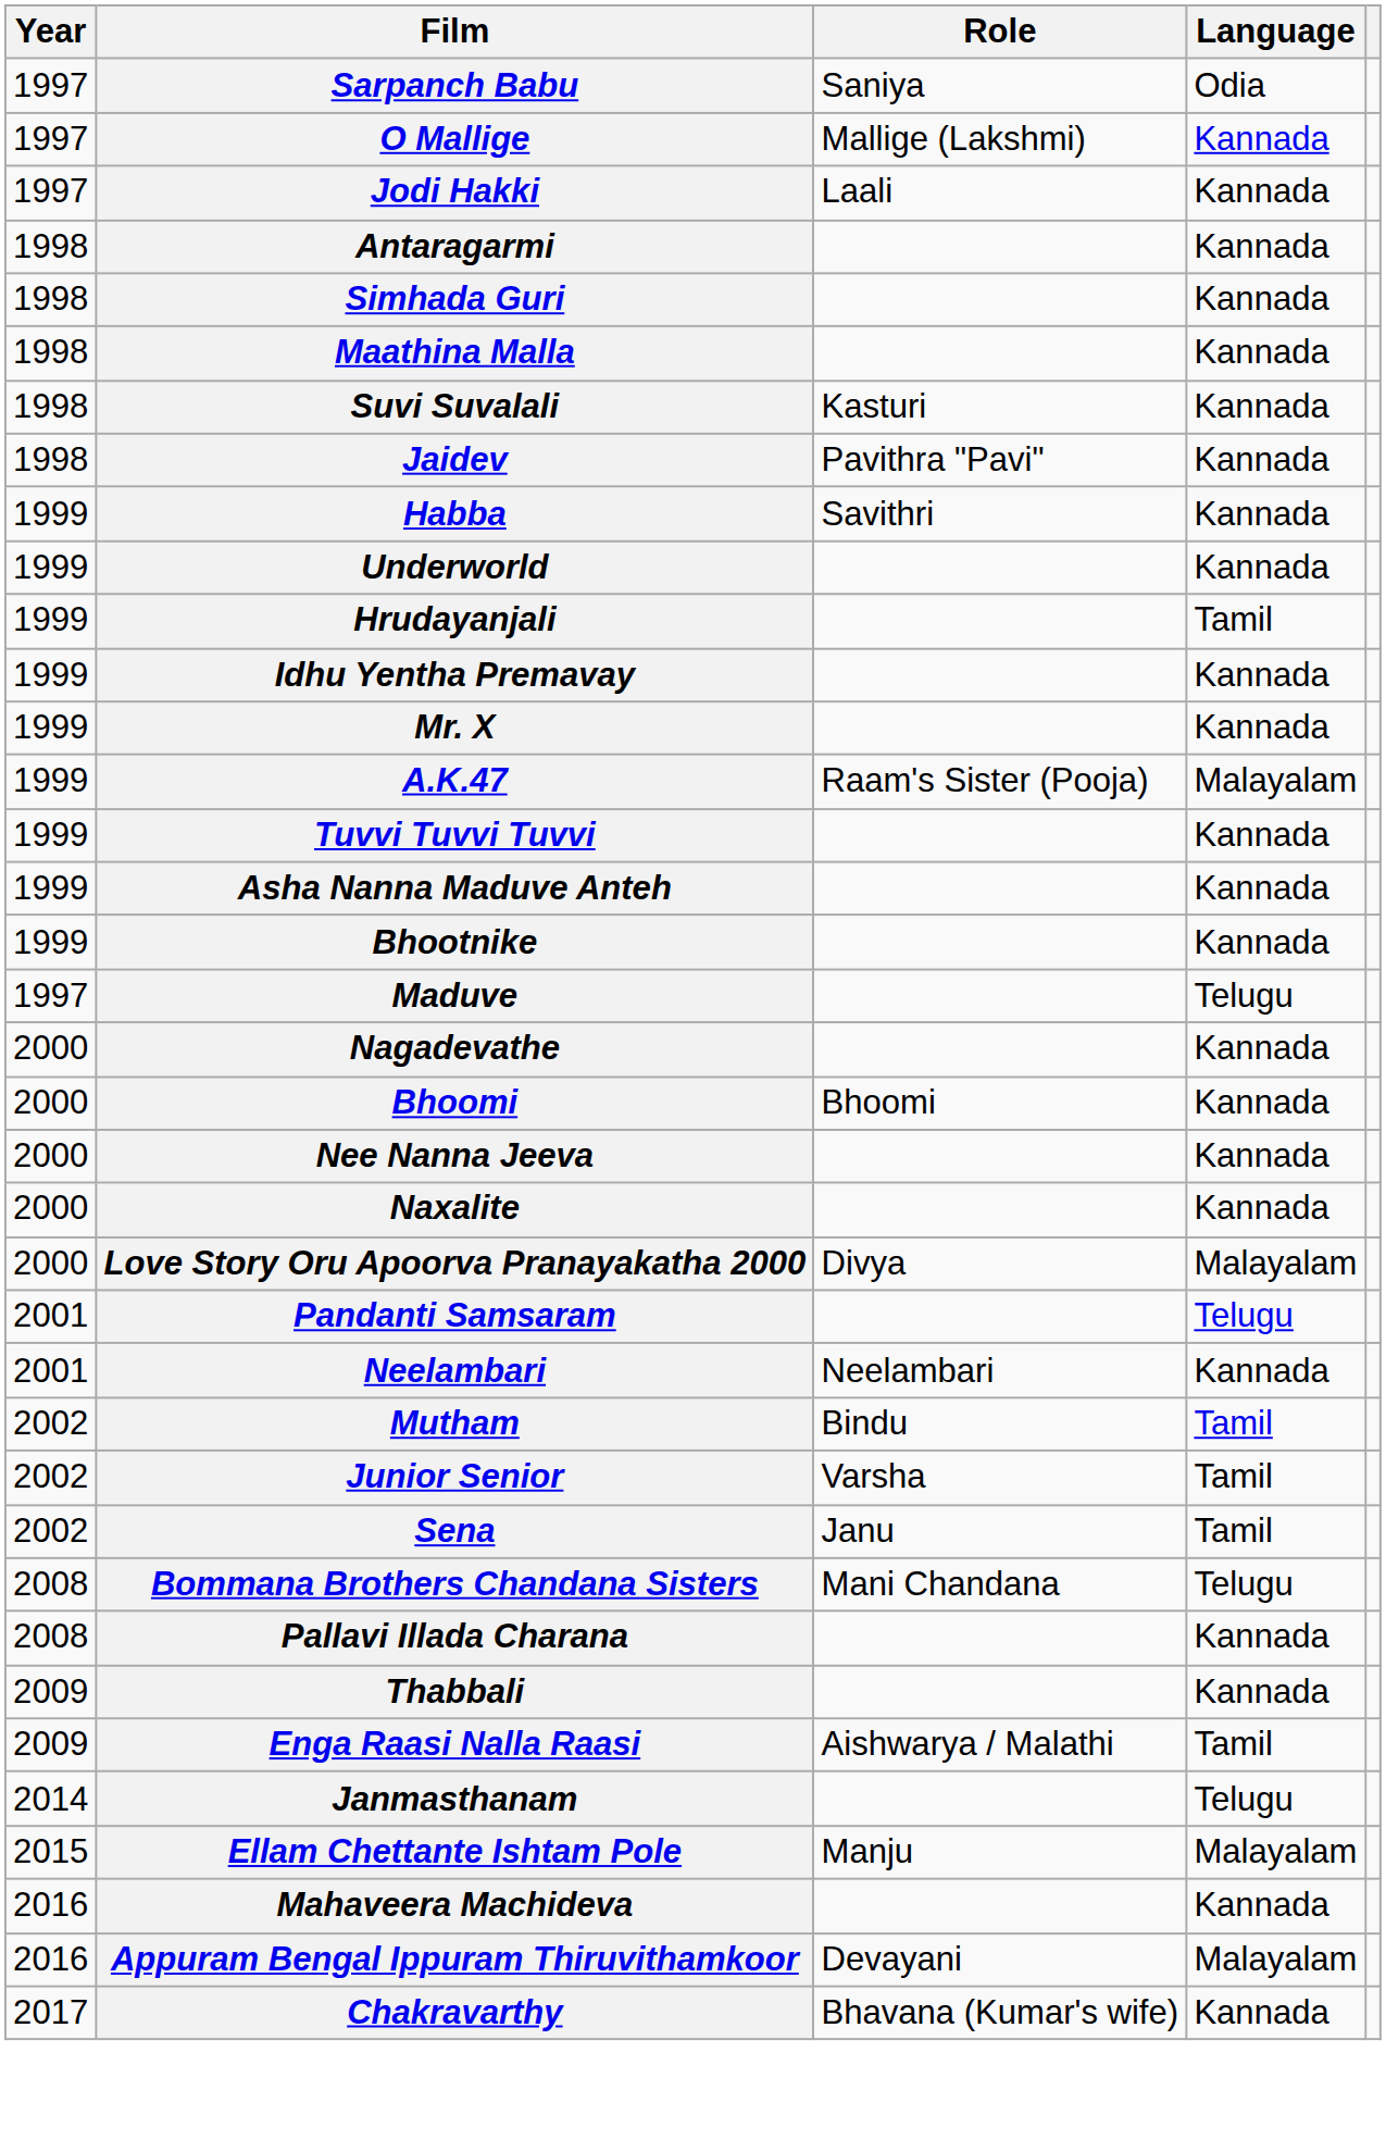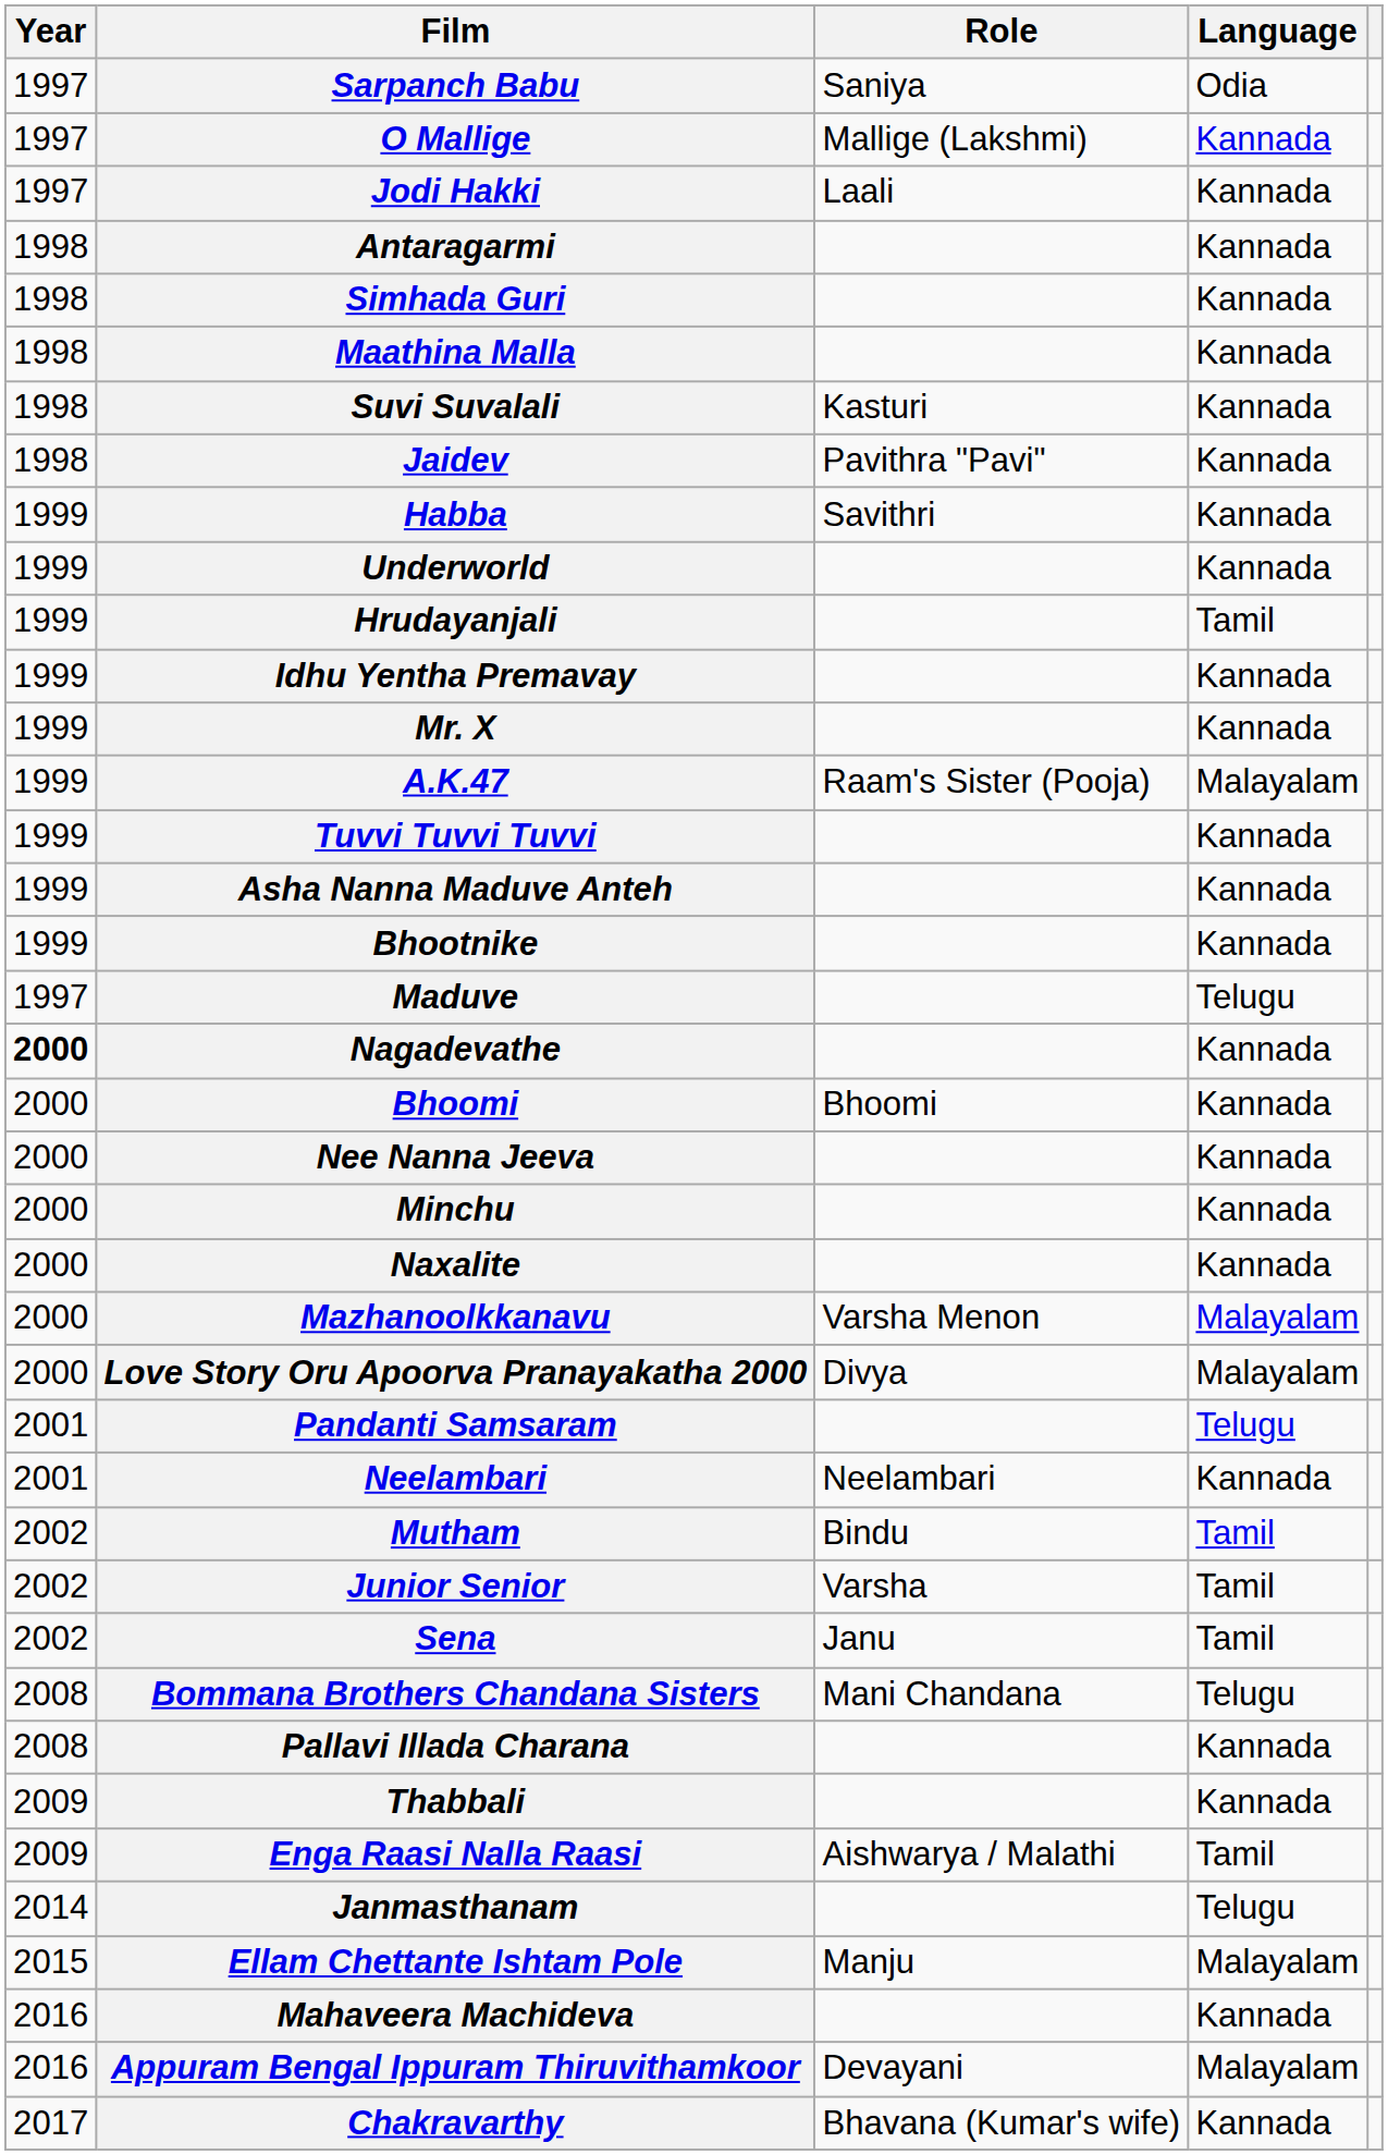 <table class="wikitable plainrowheaders sortable">
 <tr>
 <th scope="col">Year</th>
 <th scope="col">Film</th>
 <th scope="col">Role</th>
 <th scope="col">Language</th>
 <th scope="col" class="unsortable"></th>
 </tr>
 <tr>
 <td>1997</td>
 <th scope="row"><em><a href='#'>Sarpanch Babu</a></em></th>
 <td>Saniya</td>
 <td>Odia</td>
 <td></td>
 </tr>
 <tr>
 <td>1997</td>
 <th scope="row"><em><a href='#'>O Mallige</a></em></th>
 <td>Mallige (Lakshmi)</td>
 <td><a href='#'>Kannada</a></td>
 <td></td>
 </tr>
 <tr>
 <td>1997</td>
 <th scope="row"><em><a href='#'>Jodi Hakki</a></em></th>
 <td>Laali</td>
 <td>Kannada</td>
 <td></td>
 </tr>
 <tr>
 <td>1998</td>
 <th scope="row"><em>Antaragarmi</em></th>
 <td></td>
 <td>Kannada</td>
 <td></td>
 </tr>
 <tr>
 <td>1998</td>
 <th scope="row"><em><a href='#'>Simhada Guri</a></em></th>
 <td></td>
 <td>Kannada</td>
 <td></td>
 </tr>
 <tr>
 <td>1998</td>
 <th scope="row"><em><a href='#'>Maathina Malla</a></em></th>
 <td></td>
 <td>Kannada</td>
 <td></td>
 </tr>
 <tr>
 <td>1998</td>
 <th scope="row"><em>Suvi Suvalali</em></th>
 <td>Kasturi</td>
 <td>Kannada</td>
 <td></td>
 </tr>
 <tr>
 <td>1998</td>
 <th scope="row"><em><a href='#'>Jaidev</a></em></th>
 <td>Pavithra "Pavi"</td>
 <td>Kannada</td>
 <td></td>
 </tr>
 <tr>
 <td>1999</td>
 <th scope="row"><em><a href='#'>Habba</a></em></th>
 <td>Savithri</td>
 <td>Kannada</td>
 <td></td>
 </tr>
 <tr>
 <td>1999</td>
 <th scope="row"><em>Underworld</em></th>
 <td></td>
 <td>Kannada</td>
 <td></td>
 </tr>
 <tr>
 <td>1999</td>
 <th scope="row"><em>Hrudayanjali</em></th>
 <td></td>
 <td>Tamil</td>
 <td></td>
 </tr>
 <tr>
 <td>1999</td>
 <th scope="row"><em>Idhu Yentha Premavay</em></th>
 <td></td>
 <td>Kannada</td>
 <td></td>
 </tr>
 <tr>
 <td>1999</td>
 <th scope="row"><em>Mr. X</em></th>
 <td></td>
 <td>Kannada</td>
 <td></td>
 </tr>
 <tr>
 <td>1999</td>
 <th scope="row"><em><a href='#'>A.K.47</a></em></th>
 <td>Raam's Sister (Pooja)</td>
 <td>Malayalam</td>
 <td></td>
 </tr>
 <tr>
 <td>1999</td>
 <th scope="row"><em><a href='#'>Tuvvi Tuvvi Tuvvi</a></em></th>
 <td></td>
 <td>Kannada</td>
 <td></td>
 </tr>
 <tr>
 <td>1999</td>
 <th scope="row"><em>Asha Nanna Maduve Anteh</em></th>
 <td></td>
 <td>Kannada</td>
 <td></td>
 </tr>
 <tr>
 <td>1999</td>
 <th scope="row"><em>Bhootnike</em></th>
 <td></td>
 <td>Kannada</td>
 <td></td>
 </tr>
 <tr>
 <td>1997</td>
 <th scope="row"><em>Maduve</em></th>
 <td></td>
 <td>Telugu</td>
 <td></td>
 </tr>
 <tr>
-<td>2000</td>
+<td><strong>2000</strong></td>
 <th scope="row"><em>Nagadevathe</em></th>
 <td></td>
 <td>Kannada</td>
 <td></td>
 </tr>
 <tr>
 <td>2000</td>
 <th scope="row"><em><a href='#'>Bhoomi</a></em></th>
 <td>Bhoomi</td>
 <td>Kannada</td>
 <td></td>
 </tr>
 <tr>
 <td>2000</td>
 <th scope="row"><em>Nee Nanna Jeeva</em></th>
 <td></td>
 <td>Kannada</td>
 <td></td>
 </tr>
 <tr>
 <td>2000</td>
+<th scope="row"><em>Minchu</em></th>
+<td></td>
+<td>Kannada</td>
+<td></td>
+</tr>
+<tr>
+<td>2000</td>
 <th scope="row"><em>Naxalite</em></th>
 <td></td>
 <td>Kannada</td>
+<td></td>
+</tr>
+<tr>
+<td>2000</td>
+<th scope="row"><em><a href='#'>Mazhanoolkkanavu</a></em></th>
+<td>Varsha Menon</td>
+<td><a href='#'>Malayalam</a></td>
 <td></td>
 </tr>
 <tr>
 <td>2000</td>
 <th scope="row"><em>Love Story Oru Apoorva Pranayakatha 2000</em></th>
 <td>Divya</td>
 <td>Malayalam</td>
 <td></td>
 </tr>
 <tr>
 <td>2001</td>
 <th scope="row"><em><a href='#'>Pandanti Samsaram</a></em></th>
 <td></td>
 <td><a href='#'>Telugu</a></td>
 <td></td>
 </tr>
 <tr>
 <td>2001</td>
 <th scope="row"><em><a href='#'>Neelambari</a></em></th>
 <td>Neelambari</td>
 <td>Kannada</td>
 <td></td>
 </tr>
 <tr>
 <td>2002</td>
 <th scope="row"><em><a href='#'>Mutham</a></em></th>
 <td>Bindu</td>
 <td><a href='#'>Tamil</a></td>
 <td></td>
 </tr>
 <tr>
 <td>2002</td>
 <th scope="row"><em><a href='#'>Junior Senior</a></em></th>
 <td>Varsha</td>
 <td>Tamil</td>
 <td></td>
 </tr>
 <tr>
 <td>2002</td>
 <th scope="row"><em><a href='#'>Sena</a></em></th>
 <td>Janu</td>
 <td>Tamil</td>
 <td></td>
 </tr>
 <tr>
 <td>2008</td>
 <th scope="row"><em><a href='#'>Bommana Brothers Chandana Sisters</a></em></th>
 <td>Mani Chandana</td>
 <td>Telugu</td>
 <td></td>
 </tr>
 <tr>
 <td>2008</td>
 <th scope="row"><em>Pallavi Illada Charana</em></th>
 <td></td>
 <td>Kannada</td>
 <td></td>
 </tr>
 <tr>
 <td>2009</td>
 <th scope="row"><em>Thabbali</em></th>
 <td></td>
 <td>Kannada</td>
 <td></td>
 </tr>
 <tr>
 <td>2009</td>
 <th scope="row"><em><a href='#'>Enga Raasi Nalla Raasi</a></em></th>
 <td>Aishwarya / Malathi</td>
 <td>Tamil</td>
 <td></td>
 </tr>
 <tr>
 <td>2014</td>
 <th scope="row"><em>Janmasthanam</em></th>
 <td></td>
 <td>Telugu</td>
 <td></td>
 </tr>
 <tr>
 <td>2015</td>
 <th scope="row"><em><a href='#'>Ellam Chettante Ishtam Pole</a></em></th>
 <td>Manju</td>
 <td>Malayalam</td>
 <td></td>
 </tr>
 <tr>
 <td>2016</td>
 <th scope="row"><em>Mahaveera Machideva</em></th>
 <td></td>
 <td>Kannada</td>
 <td></td>
 </tr>
 <tr>
 <td>2016</td>
 <th scope="row"><em><a href='#'>Appuram Bengal Ippuram Thiruvithamkoor</a></em></th>
 <td>Devayani</td>
 <td>Malayalam</td>
 <td></td>
 </tr>
 <tr>
 <td>2017</td>
 <th scope="row"><em><a href='#'>Chakravarthy</a></em></th>
 <td>Bhavana (Kumar's wife)</td>
 <td>Kannada</td>
 <td></td>
 </tr>
 </table>
